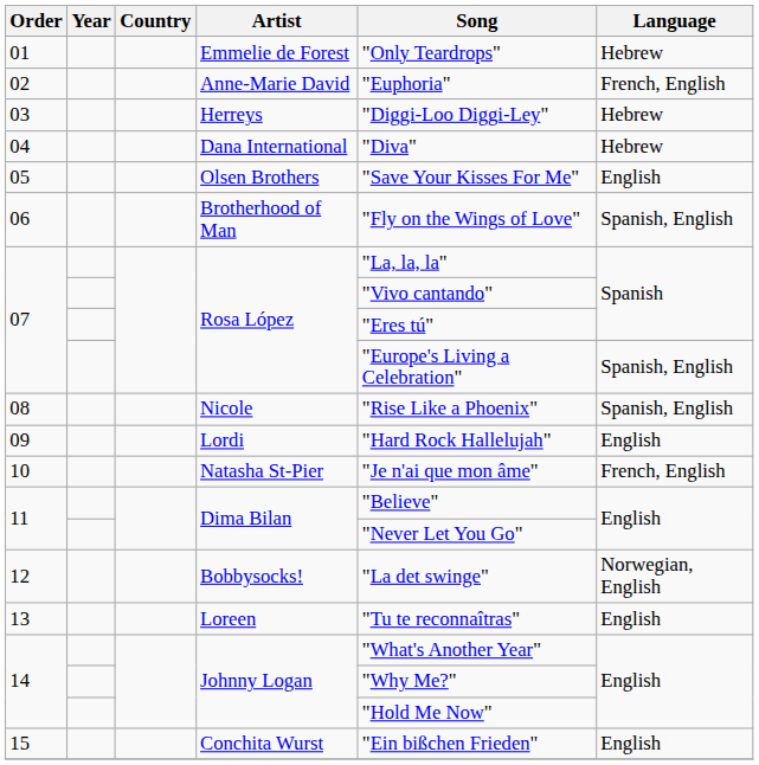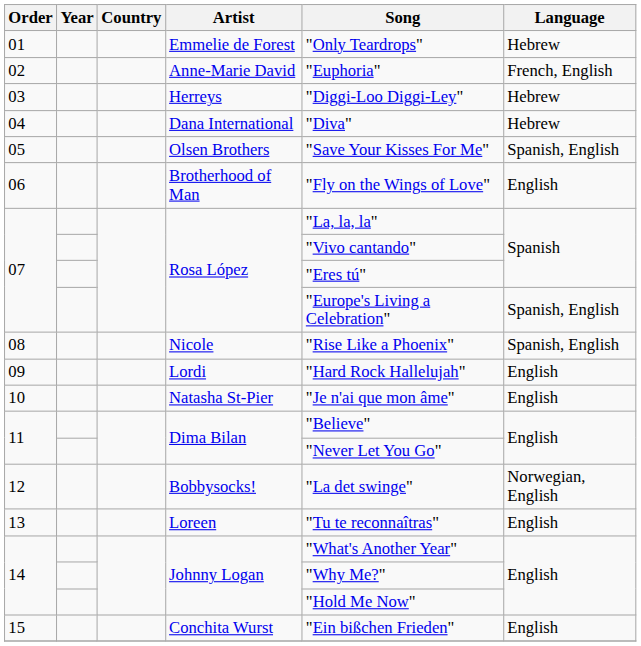 <table class="wikitable sortable">
 <tr>
 <th>Order</th>
 <th>Year</th>
 <th>Country</th>
 <th>Artist</th>
 <th>Song</th>
 <th>Language</th>
 </tr>
 <tr>
 <td>01</td>
 <td></td>
 <td></td>
 <td><a href='#'>Emmelie de Forest</a></td>
 <td>"<a href='#'>Only Teardrops</a>"</td>
 <td>Hebrew</td>
 </tr>
 <tr>
 <td>02</td>
 <td></td>
 <td></td>
 <td><a href='#'>Anne-Marie David</a></td>
 <td>"<a href='#'>Euphoria</a>"</td>
 <td>French, English</td>
 </tr>
 <tr>
 <td>03</td>
 <td></td>
 <td></td>
 <td><a href='#'>Herreys</a></td>
 <td>"<a href='#'>Diggi-Loo Diggi-Ley</a>"</td>
 <td>Hebrew</td>
 </tr>
 <tr>
 <td>04</td>
 <td></td>
 <td></td>
 <td><a href='#'>Dana International</a></td>
 <td>"<a href='#'>Diva</a>"</td>
 <td>Hebrew</td>
 </tr>
 <tr>
 <td>05</td>
 <td></td>
 <td></td>
 <td><a href='#'>Olsen Brothers</a></td>
 <td>"<a href='#'>Save Your Kisses For Me</a>"</td>
-<td>English</td>
+<td>Spanish, English</td>
 </tr>
 <tr>
 <td>06</td>
 <td></td>
 <td></td>
 <td><a href='#'>Brotherhood of Man</a></td>
 <td>"<a href='#'>Fly on the Wings of Love</a>"</td>
-<td>Spanish, English</td>
+<td>English</td>
 </tr>
 <tr>
 <td rowspan="4">07</td>
 <td></td>
 <td rowspan="4"></td>
 <td rowspan="4"><a href='#'>Rosa López</a></td>
 <td>"<a href='#'>La, la, la</a>"</td>
 <td rowspan="3">Spanish</td>
 </tr>
 <tr>
 <td></td>
 <td>"<a href='#'>Vivo cantando</a>"</td>
 </tr>
 <tr>
 <td></td>
 <td>"<a href='#'>Eres tú</a>"</td>
 </tr>
 <tr>
 <td></td>
 <td>"<a href='#'>Europe's Living a Celebration</a>"</td>
 <td>Spanish, English</td>
 </tr>
 <tr>
 <td>08</td>
 <td></td>
 <td></td>
 <td><a href='#'>Nicole</a></td>
 <td>"<a href='#'>Rise Like a Phoenix</a>"</td>
 <td>Spanish, English</td>
 </tr>
 <tr>
 <td>09</td>
 <td></td>
 <td></td>
 <td><a href='#'>Lordi</a></td>
 <td>"<a href='#'>Hard Rock Hallelujah</a>"</td>
 <td>English</td>
 </tr>
 <tr>
 <td>10</td>
 <td></td>
 <td></td>
 <td><a href='#'>Natasha St-Pier</a></td>
 <td>"<a href='#'>Je n'ai que mon âme</a>"</td>
-<td>French, English</td>
+<td>English</td>
 </tr>
 <tr>
 <td rowspan="2">11</td>
 <td></td>
 <td rowspan="2"></td>
 <td rowspan="2"><a href='#'>Dima Bilan</a></td>
 <td>"<a href='#'>Believe</a>"</td>
 <td rowspan="2">English</td>
 </tr>
 <tr>
 <td></td>
 <td>"<a href='#'>Never Let You Go</a>"</td>
 </tr>
 <tr>
 <td>12</td>
 <td></td>
 <td></td>
 <td><a href='#'>Bobbysocks!</a></td>
 <td>"<a href='#'>La det swinge</a>"</td>
 <td>Norwegian, English</td>
 </tr>
 <tr>
 <td>13</td>
 <td></td>
 <td></td>
 <td><a href='#'>Loreen</a></td>
 <td>"<a href='#'>Tu te reconnaîtras</a>"</td>
 <td>English</td>
 </tr>
 <tr>
 <td rowspan="3">14</td>
 <td></td>
 <td rowspan="3"></td>
 <td rowspan="3"><a href='#'>Johnny Logan</a></td>
 <td>"<a href='#'>What's Another Year</a>"</td>
 <td rowspan="3">English</td>
 </tr>
 <tr>
 <td></td>
 <td>"<a href='#'>Why Me?</a>"</td>
 </tr>
 <tr>
 <td></td>
 <td>"<a href='#'>Hold Me Now</a>"</td>
 </tr>
 <tr>
 <td>15</td>
 <td></td>
 <td></td>
 <td><a href='#'>Conchita Wurst</a></td>
 <td>"<a href='#'>Ein bißchen Frieden</a>"</td>
 <td>English</td>
 </tr>
 <tr>
 </tr>
 </table>
